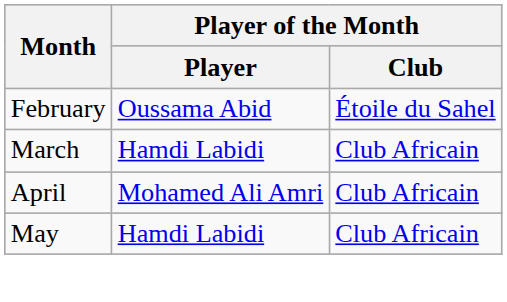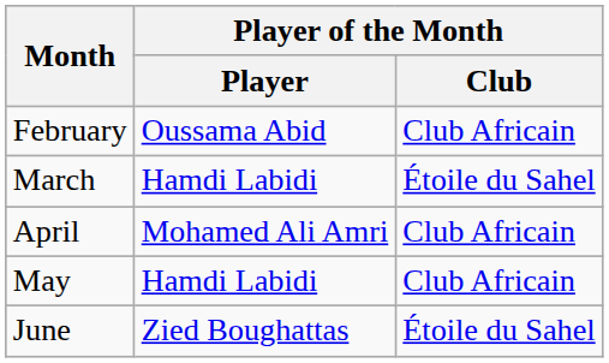 <table class="wikitable">
 <tr>
 <th rowspan="2">Month</th>
 <th colspan="2">Player of the Month</th>
 </tr>
 <tr>
 <th>Player</th>
 <th>Club</th>
 </tr>
 <tr>
 <td>February</td>
 <td> <a href='#'>Oussama Abid</a></td>
-<td><a href='#'>Étoile du Sahel</a></td>
+<td><a href='#'>Club Africain</a></td>
 </tr>
 <tr>
 <td>March</td>
 <td> <a href='#'>Hamdi Labidi</a></td>
-<td><a href='#'>Club Africain</a></td>
+<td><a href='#'>Étoile du Sahel</a></td>
 </tr>
 <tr>
 <td>April</td>
 <td> <a href='#'>Mohamed Ali Amri</a></td>
 <td><a href='#'>Club Africain</a></td>
 </tr>
 <tr>
 <td>May</td>
 <td> <a href='#'>Hamdi Labidi</a></td>
 <td><a href='#'>Club Africain</a></td>
 </tr>
+<tr>
+<td>June</td>
+<td> <a href='#'>Zied Boughattas</a></td>
+<td><a href='#'>Étoile du Sahel</a></td>
+</tr>
 </table>
